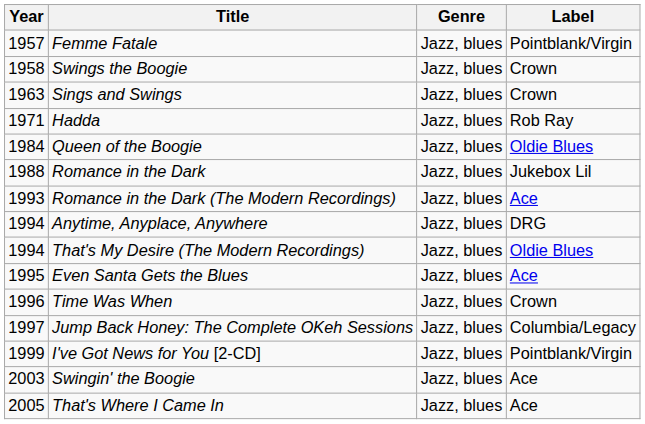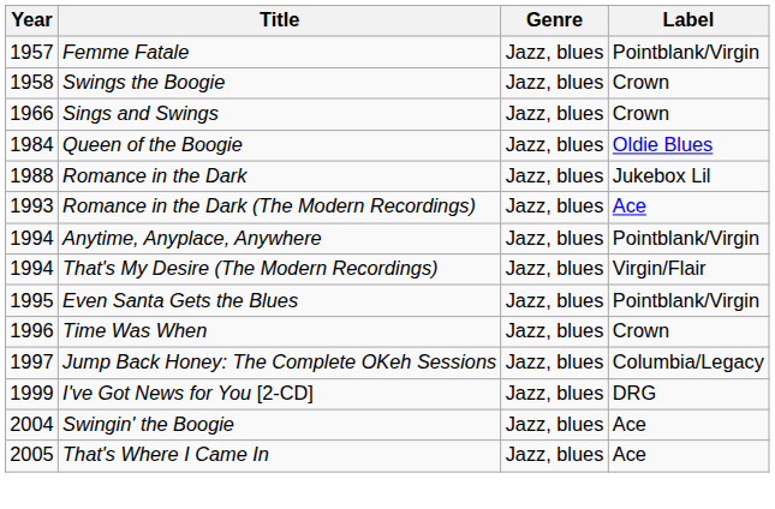 <table class="wikitable">
 <tr>
 <th>Year</th>
 <th>Title</th>
 <th>Genre</th>
 <th>Label</th>
 </tr>
 <tr>
 <td>1957</td>
 <td><em>Femme Fatale</em></td>
 <td>Jazz, blues</td>
 <td>Pointblank/Virgin</td>
 </tr>
 <tr>
 <td>1958</td>
 <td><em>Swings the Boogie</em></td>
 <td>Jazz, blues</td>
 <td>Crown</td>
 </tr>
 <tr>
-<td>1963</td>
+<td>1966</td>
 <td><em>Sings and Swings</em></td>
 <td>Jazz, blues</td>
 <td>Crown</td>
-</tr>
-<tr>
-<td>1971</td>
-<td><em>Hadda</em></td>
-<td>Jazz, blues</td>
-<td>Rob Ray</td>
 </tr>
 <tr>
 <td>1984</td>
 <td><em>Queen of the Boogie</em></td>
 <td>Jazz, blues</td>
 <td><a href='#'>Oldie Blues</a></td>
 </tr>
 <tr>
 <td>1988</td>
 <td><em>Romance in the Dark</em></td>
 <td>Jazz, blues</td>
 <td>Jukebox Lil</td>
 </tr>
 <tr>
 <td>1993</td>
 <td><em>Romance in the Dark (The Modern Recordings)</em></td>
 <td>Jazz, blues</td>
 <td><a href='#'>Ace</a></td>
 </tr>
 <tr>
 <td>1994</td>
 <td><em>Anytime, Anyplace, Anywhere</em></td>
 <td>Jazz, blues</td>
-<td>DRG</td>
+<td>Pointblank/Virgin</td>
 </tr>
 <tr>
 <td>1994</td>
 <td><em>That's My Desire (The Modern Recordings)</em></td>
 <td>Jazz, blues</td>
-<td><a href='#'>Oldie Blues</a></td>
+<td>Virgin/Flair</td>
 </tr>
 <tr>
 <td>1995</td>
 <td><em>Even Santa Gets the Blues</em></td>
 <td>Jazz, blues</td>
-<td><a href='#'>Ace</a></td>
+<td>Pointblank/Virgin</td>
 </tr>
 <tr>
 <td>1996</td>
 <td><em>Time Was When</em></td>
 <td>Jazz, blues</td>
 <td>Crown</td>
 </tr>
 <tr>
 <td>1997</td>
 <td><em>Jump Back Honey: The Complete OKeh Sessions</em></td>
 <td>Jazz, blues</td>
 <td>Columbia/Legacy</td>
 </tr>
 <tr>
 <td>1999</td>
 <td><em>I've Got News for You</em> [2-CD]</td>
 <td>Jazz, blues</td>
-<td>Pointblank/Virgin</td>
+<td>DRG</td>
 </tr>
 <tr>
-<td>2003</td>
+<td>2004</td>
 <td><em>Swingin' the Boogie</em></td>
 <td>Jazz, blues</td>
 <td>Ace</td>
 </tr>
 <tr>
 <td>2005</td>
 <td><em>That's Where I Came In</em></td>
 <td>Jazz, blues</td>
 <td>Ace</td>
 </tr>
 </table>
